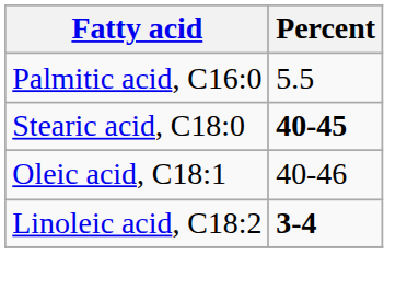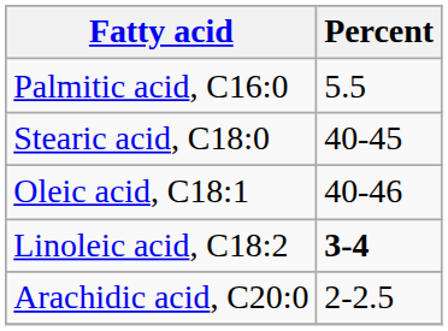 <table class="wikitable">
 <tr>
 <th><a href='#'>Fatty acid</a></th>
 <th>Percent</th>
 </tr>
 <tr>
 <td><a href='#'>Palmitic acid</a>, C16:0</td>
 <td>5.5</td>
 </tr>
 <tr>
 <td><a href='#'>Stearic acid</a>, C18:0</td>
-<td><strong>40-45</strong></td>
+<td>40-45</td>
 </tr>
 <tr>
 <td><a href='#'>Oleic acid</a>, C18:1</td>
 <td>40-46</td>
 </tr>
 <tr>
 <td><a href='#'>Linoleic acid</a>, C18:2</td>
 <td><strong>3-4</strong></td>
 </tr>
 <tr>
+<td><a href='#'>Arachidic acid</a>, C20:0</td>
+<td>2-2.5</td>
+</tr>
+<tr>
 </tr>
 </table>
